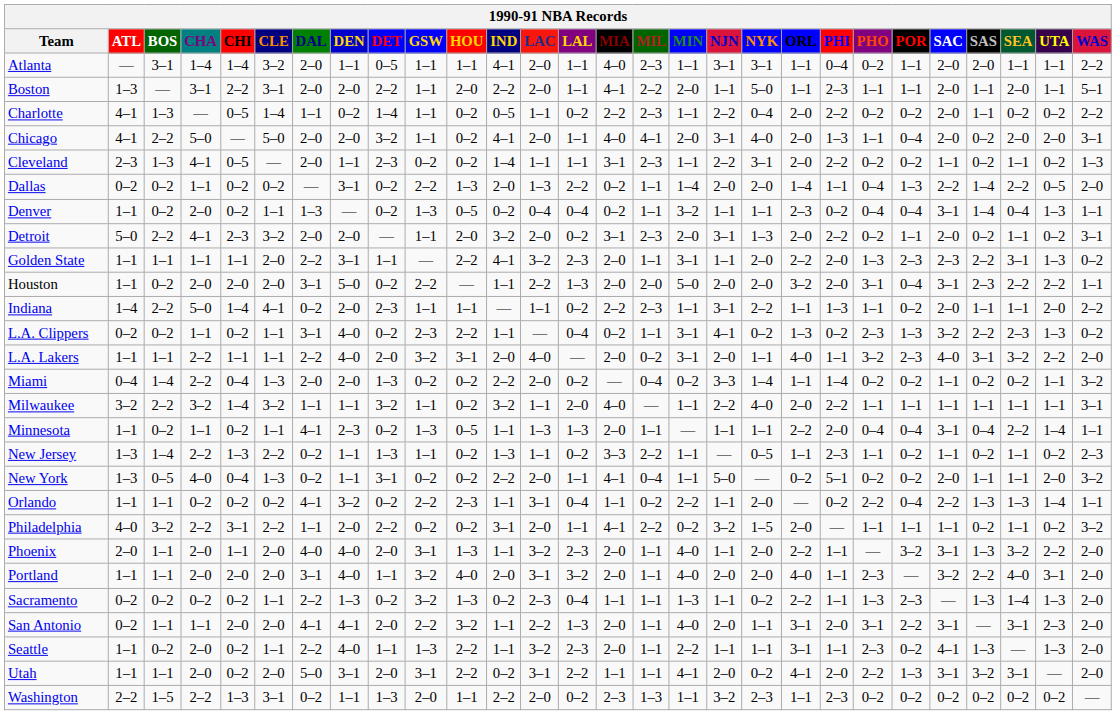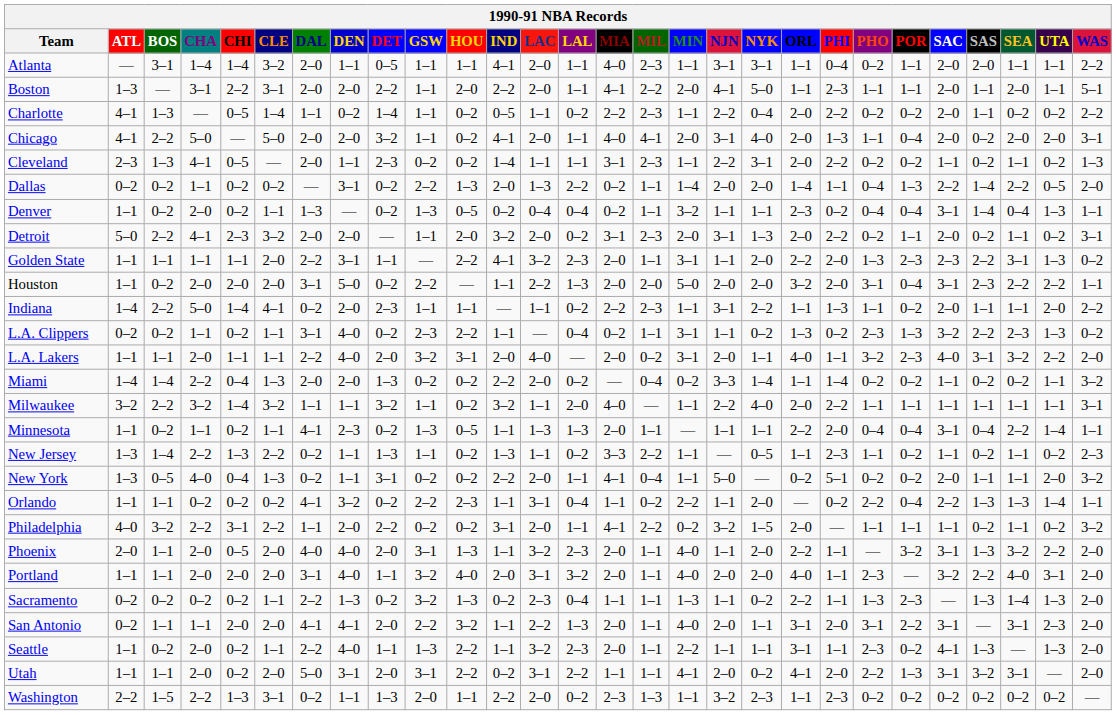 <table class="wikitable" style="font-size:95%; text-align:center;">
 <tr>
 <th colspan=28>1990-91 NBA Records</th>
 </tr>
 <tr>
 <th width=100>Team</th>
 <th style="background:#FF0000;color:#FFFFFF;width=35">ATL</th>
 <th style="background:#006400;color:#FFFFFF;width=35">BOS</th>
 <th style="background:#008080;color:#800080;width=35">CHA</th>
 <th style="background:#FF0000;color:#000000;width=35">CHI</th>
 <th style="background:#000080;color:#FF8C00;width=35">CLE</th>
 <th style="background:#008000;color:#00008B;width=35">DAL</th>
 <th style="background:#0000CD;color:#FFD700;width=35">DEN</th>
 <th style="background:#0000FF;color:#FF0000;width=35">DET</th>
 <th style="background:#0000FF;color:#FFD700;width=35">GSW</th>
 <th style="background:#FF0000;color:#FFD700;width=35">HOU</th>
 <th style="background:#000080;color:#FFD700;width=35">IND</th>
 <th style="background:#F9160D;color:#1A2E8B;width=35">LAC</th>
 <th style="background:#800080;color:#FFD700;width=35">LAL</th>
 <th style="background:#000000;color:#8B0000;width=35">MIA</th>
 <th style="background:#006400;color:#B22222;width=35">MIL</th>
 <th style="background:#0000FF;color:#228B22;width=35">MIN</th>
 <th style="background:#DC143C;color:#0000CD;width=35">NJN</th>
 <th style="background:#0000FF;color:#FF8C00;width=35">NYK</th>
 <th style="background:#0000FF;color:#000000;width=35">ORL</th>
 <th style="background:#FF0000;color:#0000FF;width=35">PHI</th>
 <th style="background:#800080;color:#FF4500;width=35">PHO</th>
 <th style="background:#000000;color:#FF0000;width=35">POR</th>
 <th style="background:#0000FF;color:#FFFFFF;width=35">SAC</th>
 <th style="background:#000000;color:#C0C0C0;width=35">SAS</th>
 <th style="background:#005831;color:#FFC322;width=35">SEA</th>
 <th style="background:#36004A;color:#FFFF00;width=35">UTA</th>
 <th style="background:#DC143C;color:#0000CD;width=35">WAS</th>
 </tr>
 <tr>
 <td style="text-align:left;"><a href='#'>Atlanta</a></td>
 <td>—</td>
 <td>3–1</td>
 <td>1–4</td>
 <td>1–4</td>
 <td>3–2</td>
 <td>2–0</td>
 <td>1–1</td>
 <td>0–5</td>
 <td>1–1</td>
 <td>1–1</td>
 <td>4–1</td>
 <td>2–0</td>
 <td>1–1</td>
 <td>4–0</td>
 <td>2–3</td>
 <td>1–1</td>
 <td>3–1</td>
 <td>3–1</td>
 <td>1–1</td>
 <td>0–4</td>
 <td>0–2</td>
 <td>1–1</td>
 <td>2–0</td>
 <td>2–0</td>
 <td>1–1</td>
 <td>1–1</td>
 <td>2–2</td>
 </tr>
 <tr>
 <td style="text-align:left;"><a href='#'>Boston</a></td>
 <td>1–3</td>
 <td>—</td>
 <td>3–1</td>
 <td>2–2</td>
 <td>3–1</td>
 <td>2–0</td>
 <td>2–0</td>
 <td>2–2</td>
 <td>1–1</td>
 <td>2–0</td>
 <td>2–2</td>
 <td>2–0</td>
 <td>1–1</td>
 <td>4–1</td>
 <td>2–2</td>
 <td>2–0</td>
-<td>1–1</td>
+<td>4–1</td>
 <td>5–0</td>
 <td>1–1</td>
 <td>2–3</td>
 <td>1–1</td>
 <td>1–1</td>
 <td>2–0</td>
 <td>1–1</td>
 <td>2–0</td>
 <td>1–1</td>
 <td>5–1</td>
 </tr>
 <tr>
 <td style="text-align:left;"><a href='#'>Charlotte</a></td>
 <td>4–1</td>
 <td>1–3</td>
 <td>—</td>
 <td>0–5</td>
 <td>1–4</td>
 <td>1–1</td>
 <td>0–2</td>
 <td>1–4</td>
 <td>1–1</td>
 <td>0–2</td>
 <td>0–5</td>
 <td>1–1</td>
 <td>0–2</td>
 <td>2–2</td>
 <td>2–3</td>
 <td>1–1</td>
 <td>2–2</td>
 <td>0–4</td>
 <td>2–0</td>
 <td>2–2</td>
 <td>0–2</td>
 <td>0–2</td>
 <td>2–0</td>
 <td>1–1</td>
 <td>0–2</td>
 <td>0–2</td>
 <td>2–2</td>
 </tr>
 <tr>
 <td style="text-align:left;"><a href='#'>Chicago</a></td>
 <td>4–1</td>
 <td>2–2</td>
 <td>5–0</td>
 <td>—</td>
 <td>5–0</td>
 <td>2–0</td>
 <td>2–0</td>
 <td>3–2</td>
 <td>1–1</td>
 <td>0–2</td>
 <td>4–1</td>
 <td>2–0</td>
 <td>1–1</td>
 <td>4–0</td>
 <td>4–1</td>
 <td>2–0</td>
 <td>3–1</td>
 <td>4–0</td>
 <td>2–0</td>
 <td>1–3</td>
 <td>1–1</td>
 <td>0–4</td>
 <td>2–0</td>
 <td>0–2</td>
 <td>2–0</td>
 <td>2–0</td>
 <td>3–1</td>
 </tr>
 <tr>
 <td style="text-align:left;"><a href='#'>Cleveland</a></td>
 <td>2–3</td>
 <td>1–3</td>
 <td>4–1</td>
 <td>0–5</td>
 <td>—</td>
 <td>2–0</td>
 <td>1–1</td>
 <td>2–3</td>
 <td>0–2</td>
 <td>0–2</td>
 <td>1–4</td>
 <td>1–1</td>
 <td>1–1</td>
 <td>3–1</td>
 <td>2–3</td>
 <td>1–1</td>
 <td>2–2</td>
 <td>3–1</td>
 <td>2–0</td>
 <td>2–2</td>
 <td>0–2</td>
 <td>0–2</td>
 <td>1–1</td>
 <td>0–2</td>
 <td>1–1</td>
 <td>0–2</td>
 <td>1–3</td>
 </tr>
 <tr>
 <td style="text-align:left;"><a href='#'>Dallas</a></td>
 <td>0–2</td>
 <td>0–2</td>
 <td>1–1</td>
 <td>0–2</td>
 <td>0–2</td>
 <td>—</td>
 <td>3–1</td>
 <td>0–2</td>
 <td>2–2</td>
 <td>1–3</td>
 <td>2–0</td>
 <td>1–3</td>
 <td>2–2</td>
 <td>0–2</td>
 <td>1–1</td>
 <td>1–4</td>
 <td>2–0</td>
 <td>2–0</td>
 <td>1–4</td>
 <td>1–1</td>
 <td>0–4</td>
 <td>1–3</td>
 <td>2–2</td>
 <td>1–4</td>
 <td>2–2</td>
 <td>0–5</td>
 <td>2–0</td>
 </tr>
 <tr>
 <td style="text-align:left;"><a href='#'>Denver</a></td>
 <td>1–1</td>
 <td>0–2</td>
 <td>2–0</td>
 <td>0–2</td>
 <td>1–1</td>
 <td>1–3</td>
 <td>—</td>
 <td>0–2</td>
 <td>1–3</td>
 <td>0–5</td>
 <td>0–2</td>
 <td>0–4</td>
 <td>0–4</td>
 <td>0–2</td>
 <td>1–1</td>
 <td>3–2</td>
 <td>1–1</td>
 <td>1–1</td>
 <td>2–3</td>
 <td>0–2</td>
 <td>0–4</td>
 <td>0–4</td>
 <td>3–1</td>
 <td>1–4</td>
 <td>0–4</td>
 <td>1–3</td>
 <td>1–1</td>
 </tr>
 <tr>
 <td style="text-align:left;"><a href='#'>Detroit</a></td>
 <td>5–0</td>
 <td>2–2</td>
 <td>4–1</td>
 <td>2–3</td>
 <td>3–2</td>
 <td>2–0</td>
 <td>2–0</td>
 <td>—</td>
 <td>1–1</td>
 <td>2–0</td>
 <td>3–2</td>
 <td>2–0</td>
 <td>0–2</td>
 <td>3–1</td>
 <td>2–3</td>
 <td>2–0</td>
 <td>3–1</td>
 <td>1–3</td>
 <td>2–0</td>
 <td>2–2</td>
 <td>0–2</td>
 <td>1–1</td>
 <td>2–0</td>
 <td>0–2</td>
 <td>1–1</td>
 <td>0–2</td>
 <td>3–1</td>
 </tr>
 <tr>
 <td style="text-align:left;"><a href='#'>Golden State</a></td>
 <td>1–1</td>
 <td>1–1</td>
 <td>1–1</td>
 <td>1–1</td>
 <td>2–0</td>
 <td>2–2</td>
 <td>3–1</td>
 <td>1–1</td>
 <td>—</td>
 <td>2–2</td>
 <td>4–1</td>
 <td>3–2</td>
 <td>2–3</td>
 <td>2–0</td>
 <td>1–1</td>
 <td>3–1</td>
 <td>1–1</td>
 <td>2–0</td>
 <td>2–2</td>
 <td>2–0</td>
 <td>1–3</td>
 <td>2–3</td>
 <td>2–3</td>
 <td>2–2</td>
 <td>3–1</td>
 <td>1–3</td>
 <td>0–2</td>
 </tr>
 <tr>
 <td style="text-align:left;">Houston</td>
 <td>1–1</td>
 <td>0–2</td>
 <td>2–0</td>
 <td>2–0</td>
 <td>2–0</td>
 <td>3–1</td>
 <td>5–0</td>
 <td>0–2</td>
 <td>2–2</td>
 <td>—</td>
 <td>1–1</td>
 <td>2–2</td>
 <td>1–3</td>
 <td>2–0</td>
 <td>2–0</td>
 <td>5–0</td>
 <td>2–0</td>
 <td>2–0</td>
 <td>3–2</td>
 <td>2–0</td>
 <td>3–1</td>
 <td>0–4</td>
 <td>3–1</td>
 <td>2–3</td>
 <td>2–2</td>
 <td>2–2</td>
 <td>1–1</td>
 </tr>
 <tr>
 <td style="text-align:left;"><a href='#'>Indiana</a></td>
 <td>1–4</td>
 <td>2–2</td>
 <td>5–0</td>
 <td>1–4</td>
 <td>4–1</td>
 <td>0–2</td>
 <td>2–0</td>
 <td>2–3</td>
 <td>1–1</td>
 <td>1–1</td>
 <td>—</td>
 <td>1–1</td>
 <td>0–2</td>
 <td>2–2</td>
 <td>2–3</td>
 <td>1–1</td>
 <td>3–1</td>
 <td>2–2</td>
 <td>1–1</td>
 <td>1–3</td>
 <td>1–1</td>
 <td>0–2</td>
 <td>2–0</td>
 <td>1–1</td>
 <td>1–1</td>
 <td>2–0</td>
 <td>2–2</td>
 </tr>
 <tr>
 <td style="text-align:left;"><a href='#'>L.A. Clippers</a></td>
 <td>0–2</td>
 <td>0–2</td>
 <td>1–1</td>
 <td>0–2</td>
 <td>1–1</td>
 <td>3–1</td>
 <td>4–0</td>
 <td>0–2</td>
 <td>2–3</td>
 <td>2–2</td>
 <td>1–1</td>
 <td>—</td>
 <td>0–4</td>
 <td>0–2</td>
 <td>1–1</td>
 <td>3–1</td>
-<td>4–1</td>
+<td>1–1</td>
 <td>0–2</td>
 <td>1–3</td>
 <td>0–2</td>
 <td>2–3</td>
 <td>1–3</td>
 <td>3–2</td>
 <td>2–2</td>
 <td>2–3</td>
 <td>1–3</td>
 <td>0–2</td>
 </tr>
 <tr>
 <td style="text-align:left;"><a href='#'>L.A. Lakers</a></td>
 <td>1–1</td>
 <td>1–1</td>
-<td>2–2</td>
+<td>2–0</td>
 <td>1–1</td>
 <td>1–1</td>
 <td>2–2</td>
 <td>4–0</td>
 <td>2–0</td>
 <td>3–2</td>
 <td>3–1</td>
 <td>2–0</td>
 <td>4–0</td>
 <td>—</td>
 <td>2–0</td>
 <td>0–2</td>
 <td>3–1</td>
 <td>2–0</td>
 <td>1–1</td>
 <td>4–0</td>
 <td>1–1</td>
 <td>3–2</td>
 <td>2–3</td>
 <td>4–0</td>
 <td>3–1</td>
 <td>3–2</td>
 <td>2–2</td>
 <td>2–0</td>
 </tr>
 <tr>
 <td style="text-align:left;"><a href='#'>Miami</a></td>
-<td>0–4</td>
+<td>1–4</td>
 <td>1–4</td>
 <td>2–2</td>
 <td>0–4</td>
 <td>1–3</td>
 <td>2–0</td>
 <td>2–0</td>
 <td>1–3</td>
 <td>0–2</td>
 <td>0–2</td>
 <td>2–2</td>
 <td>2–0</td>
 <td>0–2</td>
 <td>—</td>
 <td>0–4</td>
 <td>0–2</td>
 <td>3–3</td>
 <td>1–4</td>
 <td>1–1</td>
 <td>1–4</td>
 <td>0–2</td>
 <td>0–2</td>
 <td>1–1</td>
 <td>0–2</td>
 <td>0–2</td>
 <td>1–1</td>
 <td>3–2</td>
 </tr>
 <tr>
 <td style="text-align:left;"><a href='#'>Milwaukee</a></td>
 <td>3–2</td>
 <td>2–2</td>
 <td>3–2</td>
 <td>1–4</td>
 <td>3–2</td>
 <td>1–1</td>
 <td>1–1</td>
 <td>3–2</td>
 <td>1–1</td>
 <td>0–2</td>
 <td>3–2</td>
 <td>1–1</td>
 <td>2–0</td>
 <td>4–0</td>
 <td>—</td>
 <td>1–1</td>
 <td>2–2</td>
 <td>4–0</td>
 <td>2–0</td>
 <td>2–2</td>
 <td>1–1</td>
 <td>1–1</td>
 <td>1–1</td>
 <td>1–1</td>
 <td>1–1</td>
 <td>1–1</td>
 <td>3–1</td>
 </tr>
 <tr>
 <td style="text-align:left;"><a href='#'>Minnesota</a></td>
 <td>1–1</td>
 <td>0–2</td>
 <td>1–1</td>
 <td>0–2</td>
 <td>1–1</td>
 <td>4–1</td>
 <td>2–3</td>
 <td>0–2</td>
 <td>1–3</td>
 <td>0–5</td>
 <td>1–1</td>
 <td>1–3</td>
 <td>1–3</td>
 <td>2–0</td>
 <td>1–1</td>
 <td>—</td>
 <td>1–1</td>
 <td>1–1</td>
 <td>2–2</td>
 <td>2–0</td>
 <td>0–4</td>
 <td>0–4</td>
 <td>3–1</td>
 <td>0–4</td>
 <td>2–2</td>
 <td>1–4</td>
 <td>1–1</td>
 </tr>
 <tr>
 <td style="text-align:left;"><a href='#'>New Jersey</a></td>
 <td>1–3</td>
 <td>1–4</td>
 <td>2–2</td>
 <td>1–3</td>
 <td>2–2</td>
 <td>0–2</td>
 <td>1–1</td>
 <td>1–3</td>
 <td>1–1</td>
 <td>0–2</td>
 <td>1–3</td>
 <td>1–1</td>
 <td>0–2</td>
 <td>3–3</td>
 <td>2–2</td>
 <td>1–1</td>
 <td>—</td>
 <td>0–5</td>
 <td>1–1</td>
 <td>2–3</td>
 <td>1–1</td>
 <td>0–2</td>
 <td>1–1</td>
 <td>0–2</td>
 <td>1–1</td>
 <td>0–2</td>
 <td>2–3</td>
 </tr>
 <tr>
 <td style="text-align:left;"><a href='#'>New York</a></td>
 <td>1–3</td>
 <td>0–5</td>
 <td>4–0</td>
 <td>0–4</td>
 <td>1–3</td>
 <td>0–2</td>
 <td>1–1</td>
 <td>3–1</td>
 <td>0–2</td>
 <td>0–2</td>
 <td>2–2</td>
 <td>2–0</td>
 <td>1–1</td>
 <td>4–1</td>
 <td>0–4</td>
 <td>1–1</td>
 <td>5–0</td>
 <td>—</td>
 <td>0–2</td>
 <td>5–1</td>
 <td>0–2</td>
 <td>0–2</td>
 <td>2–0</td>
 <td>1–1</td>
 <td>1–1</td>
 <td>2–0</td>
 <td>3–2</td>
 </tr>
 <tr>
 <td style="text-align:left;"><a href='#'>Orlando</a></td>
 <td>1–1</td>
 <td>1–1</td>
 <td>0–2</td>
 <td>0–2</td>
 <td>0–2</td>
 <td>4–1</td>
 <td>3–2</td>
 <td>0–2</td>
 <td>2–2</td>
 <td>2–3</td>
 <td>1–1</td>
 <td>3–1</td>
 <td>0–4</td>
 <td>1–1</td>
 <td>0–2</td>
 <td>2–2</td>
 <td>1–1</td>
 <td>2–0</td>
 <td>—</td>
 <td>0–2</td>
 <td>2–2</td>
 <td>0–4</td>
 <td>2–2</td>
 <td>1–3</td>
 <td>1–3</td>
 <td>1–4</td>
 <td>1–1</td>
 </tr>
 <tr>
 <td style="text-align:left;"><a href='#'>Philadelphia</a></td>
 <td>4–0</td>
 <td>3–2</td>
 <td>2–2</td>
 <td>3–1</td>
 <td>2–2</td>
 <td>1–1</td>
 <td>2–0</td>
 <td>2–2</td>
 <td>0–2</td>
 <td>0–2</td>
 <td>3–1</td>
 <td>2–0</td>
 <td>1–1</td>
 <td>4–1</td>
 <td>2–2</td>
 <td>0–2</td>
 <td>3–2</td>
 <td>1–5</td>
 <td>2–0</td>
 <td>—</td>
 <td>1–1</td>
 <td>1–1</td>
 <td>1–1</td>
 <td>0–2</td>
 <td>1–1</td>
 <td>0–2</td>
 <td>3–2</td>
 </tr>
 <tr>
 <td style="text-align:left;"><a href='#'>Phoenix</a></td>
 <td>2–0</td>
 <td>1–1</td>
 <td>2–0</td>
-<td>1–1</td>
+<td>0–5</td>
 <td>2–0</td>
 <td>4–0</td>
 <td>4–0</td>
 <td>2–0</td>
 <td>3–1</td>
 <td>1–3</td>
 <td>1–1</td>
 <td>3–2</td>
 <td>2–3</td>
 <td>2–0</td>
 <td>1–1</td>
 <td>4–0</td>
 <td>1–1</td>
 <td>2–0</td>
 <td>2–2</td>
 <td>1–1</td>
 <td>—</td>
 <td>3–2</td>
 <td>3–1</td>
 <td>1–3</td>
 <td>3–2</td>
 <td>2–2</td>
 <td>2–0</td>
 </tr>
 <tr>
 <td style="text-align:left;"><a href='#'>Portland</a></td>
 <td>1–1</td>
 <td>1–1</td>
 <td>2–0</td>
 <td>2–0</td>
 <td>2–0</td>
 <td>3–1</td>
 <td>4–0</td>
 <td>1–1</td>
 <td>3–2</td>
 <td>4–0</td>
 <td>2–0</td>
 <td>3–1</td>
 <td>3–2</td>
 <td>2–0</td>
 <td>1–1</td>
 <td>4–0</td>
 <td>2–0</td>
 <td>2–0</td>
 <td>4–0</td>
 <td>1–1</td>
 <td>2–3</td>
 <td>—</td>
 <td>3–2</td>
 <td>2–2</td>
 <td>4–0</td>
 <td>3–1</td>
 <td>2–0</td>
 </tr>
 <tr>
 <td style="text-align:left;"><a href='#'>Sacramento</a></td>
 <td>0–2</td>
 <td>0–2</td>
 <td>0–2</td>
 <td>0–2</td>
 <td>1–1</td>
 <td>2–2</td>
 <td>1–3</td>
 <td>0–2</td>
 <td>3–2</td>
 <td>1–3</td>
 <td>0–2</td>
 <td>2–3</td>
 <td>0–4</td>
 <td>1–1</td>
 <td>1–1</td>
 <td>1–3</td>
 <td>1–1</td>
 <td>0–2</td>
 <td>2–2</td>
 <td>1–1</td>
 <td>1–3</td>
 <td>2–3</td>
 <td>—</td>
 <td>1–3</td>
 <td>1–4</td>
 <td>1–3</td>
 <td>2–0</td>
 </tr>
 <tr>
 <td style="text-align:left;"><a href='#'>San Antonio</a></td>
 <td>0–2</td>
 <td>1–1</td>
 <td>1–1</td>
 <td>2–0</td>
 <td>2–0</td>
 <td>4–1</td>
 <td>4–1</td>
 <td>2–0</td>
 <td>2–2</td>
 <td>3–2</td>
 <td>1–1</td>
 <td>2–2</td>
 <td>1–3</td>
 <td>2–0</td>
 <td>1–1</td>
 <td>4–0</td>
 <td>2–0</td>
 <td>1–1</td>
 <td>3–1</td>
 <td>2–0</td>
 <td>3–1</td>
 <td>2–2</td>
 <td>3–1</td>
 <td>—</td>
 <td>3–1</td>
 <td>2–3</td>
 <td>2–0</td>
 </tr>
 <tr>
 <td style="text-align:left;"><a href='#'>Seattle</a></td>
 <td>1–1</td>
 <td>0–2</td>
 <td>2–0</td>
 <td>0–2</td>
 <td>1–1</td>
 <td>2–2</td>
 <td>4–0</td>
 <td>1–1</td>
 <td>1–3</td>
 <td>2–2</td>
 <td>1–1</td>
 <td>3–2</td>
 <td>2–3</td>
 <td>2–0</td>
 <td>1–1</td>
 <td>2–2</td>
 <td>1–1</td>
 <td>1–1</td>
 <td>3–1</td>
 <td>1–1</td>
 <td>2–3</td>
 <td>0–2</td>
 <td>4–1</td>
 <td>1–3</td>
 <td>—</td>
 <td>1–3</td>
 <td>2–0</td>
 </tr>
 <tr>
 <td style="text-align:left;"><a href='#'>Utah</a></td>
 <td>1–1</td>
 <td>1–1</td>
 <td>2–0</td>
 <td>0–2</td>
 <td>2–0</td>
 <td>5–0</td>
 <td>3–1</td>
 <td>2–0</td>
 <td>3–1</td>
 <td>2–2</td>
 <td>0–2</td>
 <td>3–1</td>
 <td>2–2</td>
 <td>1–1</td>
 <td>1–1</td>
 <td>4–1</td>
 <td>2–0</td>
 <td>0–2</td>
 <td>4–1</td>
 <td>2–0</td>
 <td>2–2</td>
 <td>1–3</td>
 <td>3–1</td>
 <td>3–2</td>
 <td>3–1</td>
 <td>—</td>
 <td>2–0</td>
 </tr>
 <tr>
 <td style="text-align:left;"><a href='#'>Washington</a></td>
 <td>2–2</td>
 <td>1–5</td>
 <td>2–2</td>
 <td>1–3</td>
 <td>3–1</td>
 <td>0–2</td>
 <td>1–1</td>
 <td>1–3</td>
 <td>2–0</td>
 <td>1–1</td>
 <td>2–2</td>
 <td>2–0</td>
 <td>0–2</td>
 <td>2–3</td>
 <td>1–3</td>
 <td>1–1</td>
 <td>3–2</td>
 <td>2–3</td>
 <td>1–1</td>
 <td>2–3</td>
 <td>0–2</td>
 <td>0–2</td>
 <td>0–2</td>
 <td>0–2</td>
 <td>0–2</td>
 <td>0–2</td>
 <td>—</td>
 </tr>
 </table>
